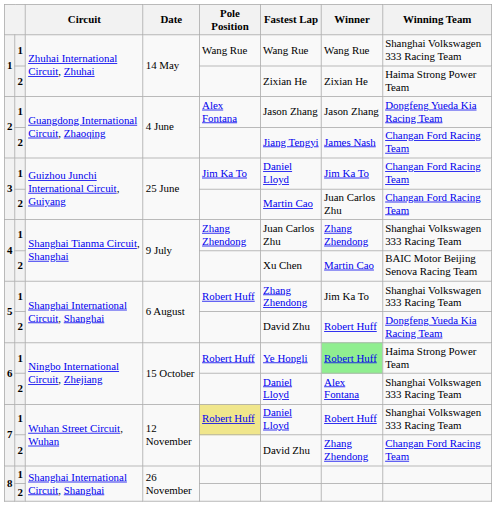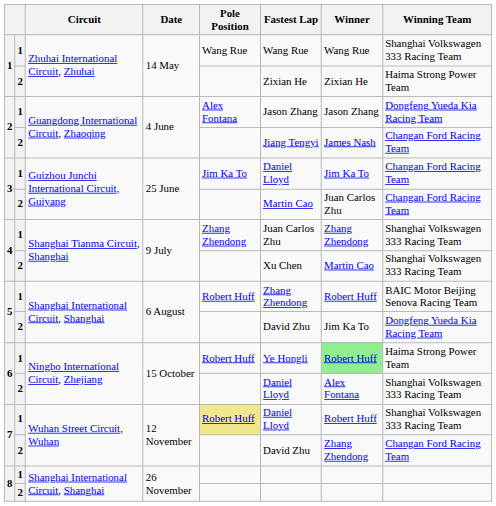 <table class="wikitable" style="font-size: 85%;">
 <tr>
 <th colspan="2"></th>
 <th>Circuit</th>
 <th>Date</th>
 <th>Pole Position</th>
 <th>Fastest Lap</th>
 <th>Winner</th>
 <th>Winning Team</th>
 </tr>
 <tr>
 <th rowspan="2">1</th>
 <th>1</th>
 <td rowspan="2"><a href='#'>Zhuhai International Circuit</a>, <a href='#'>Zhuhai</a></td>
 <td rowspan="2">14 May</td>
 <td> Wang Rue</td>
 <td> Wang Rue</td>
 <td> Wang Rue</td>
 <td> Shanghai Volkswagen 333 Racing Team</td>
 </tr>
 <tr>
 <th>2</th>
 <td></td>
 <td> Zixian He</td>
 <td> Zixian He</td>
 <td> Haima Strong Power Team</td>
 </tr>
 <tr>
 <th rowspan="2">2</th>
 <th>1</th>
 <td rowspan="2"><a href='#'>Guangdong International Circuit</a>, <a href='#'>Zhaoqing</a></td>
 <td rowspan="2">4 June</td>
 <td> <a href='#'>Alex Fontana</a></td>
 <td> Jason Zhang</td>
 <td> Jason Zhang</td>
 <td> <a href='#'>Dongfeng Yueda Kia Racing Team</a></td>
 </tr>
 <tr>
 <th>2</th>
 <td></td>
 <td> <a href='#'>Jiang Tengyi</a></td>
 <td> <a href='#'>James Nash</a></td>
 <td> <a href='#'>Changan Ford Racing Team</a></td>
 </tr>
 <tr>
 <th rowspan="2">3</th>
 <th>1</th>
 <td rowspan="2"><a href='#'>Guizhou Junchi International Circuit</a>, <a href='#'>Guiyang</a></td>
 <td rowspan="2">25 June</td>
 <td> <a href='#'>Jim Ka To</a></td>
 <td> <a href='#'>Daniel Lloyd</a></td>
 <td> <a href='#'>Jim Ka To</a></td>
 <td> <a href='#'>Changan Ford Racing Team</a></td>
 </tr>
 <tr>
 <th>2</th>
 <td></td>
 <td> <a href='#'>Martin Cao</a></td>
 <td> Juan Carlos Zhu</td>
 <td> <a href='#'>Changan Ford Racing Team</a></td>
 </tr>
 <tr>
 <th rowspan="2">4</th>
 <th>1</th>
 <td rowspan="2"><a href='#'>Shanghai Tianma Circuit</a>, <a href='#'>Shanghai</a></td>
 <td rowspan="2">9 July</td>
 <td> <a href='#'>Zhang Zhendong</a></td>
 <td> Juan Carlos Zhu</td>
 <td> <a href='#'>Zhang Zhendong</a></td>
 <td> Shanghai Volkswagen 333 Racing Team</td>
 </tr>
 <tr>
 <th>2</th>
 <td></td>
 <td> Xu Chen</td>
 <td> <a href='#'>Martin Cao</a></td>
-<td> BAIC Motor Beijing Senova Racing Team</td>
+<td> Shanghai Volkswagen 333 Racing Team</td>
 </tr>
 <tr>
 <th rowspan="2">5</th>
 <th>1</th>
 <td rowspan="2"><a href='#'>Shanghai International Circuit</a>, <a href='#'>Shanghai</a></td>
 <td rowspan="2">6 August</td>
 <td> <a href='#'>Robert Huff</a></td>
 <td> <a href='#'>Zhang Zhendong</a></td>
-<td> Jim Ka To</td>
-<td> Shanghai Volkswagen 333 Racing Team</td>
+<td> <a href='#'>Robert Huff</a></td>
+<td> BAIC Motor Beijing Senova Racing Team</td>
 </tr>
 <tr>
 <th>2</th>
 <td></td>
 <td> David Zhu</td>
-<td> <a href='#'>Robert Huff</a></td>
+<td> Jim Ka To</td>
 <td> <a href='#'>Dongfeng Yueda Kia Racing Team</a></td>
 </tr>
 <tr>
 <th rowspan="2">6</th>
 <th>1</th>
 <td rowspan="2"><a href='#'>Ningbo International Circuit</a>, <a href='#'>Zhejiang</a></td>
 <td rowspan="2">15 October</td>
 <td> <a href='#'>Robert Huff</a></td>
 <td> <a href='#'>Ye Hongli</a></td>
 <td style="background: lightgreen;"> <a href='#'>Robert Huff</a></td>
 <td> Haima Strong Power Team</td>
 </tr>
 <tr>
 <th>2</th>
 <td></td>
 <td> <a href='#'>Daniel Lloyd</a></td>
 <td> <a href='#'>Alex Fontana</a></td>
 <td> Shanghai Volkswagen 333 Racing Team</td>
 </tr>
 <tr>
 <th rowspan="2">7</th>
 <th>1</th>
 <td rowspan="2"><a href='#'>Wuhan Street Circuit</a>, <a href='#'>Wuhan</a></td>
 <td rowspan="2">12 November</td>
 <td style="background: khaki;"> <a href='#'>Robert Huff</a></td>
 <td> <a href='#'>Daniel Lloyd</a></td>
 <td> <a href='#'>Robert Huff</a></td>
 <td> Shanghai Volkswagen 333 Racing Team</td>
 </tr>
 <tr>
 <th>2</th>
 <td></td>
 <td> David Zhu</td>
 <td> <a href='#'>Zhang Zhendong</a></td>
 <td> <a href='#'>Changan Ford Racing Team</a></td>
 </tr>
 <tr>
 <th rowspan="2">8</th>
 <th>1</th>
 <td rowspan="2"><a href='#'>Shanghai International Circuit</a>, <a href='#'>Shanghai</a></td>
 <td rowspan="2">26 November</td>
 <td></td>
 <td></td>
 <td></td>
 <td></td>
 </tr>
 <tr>
 <th>2</th>
 <td></td>
 <td></td>
 <td></td>
 <td></td>
 </tr>
 </table>
